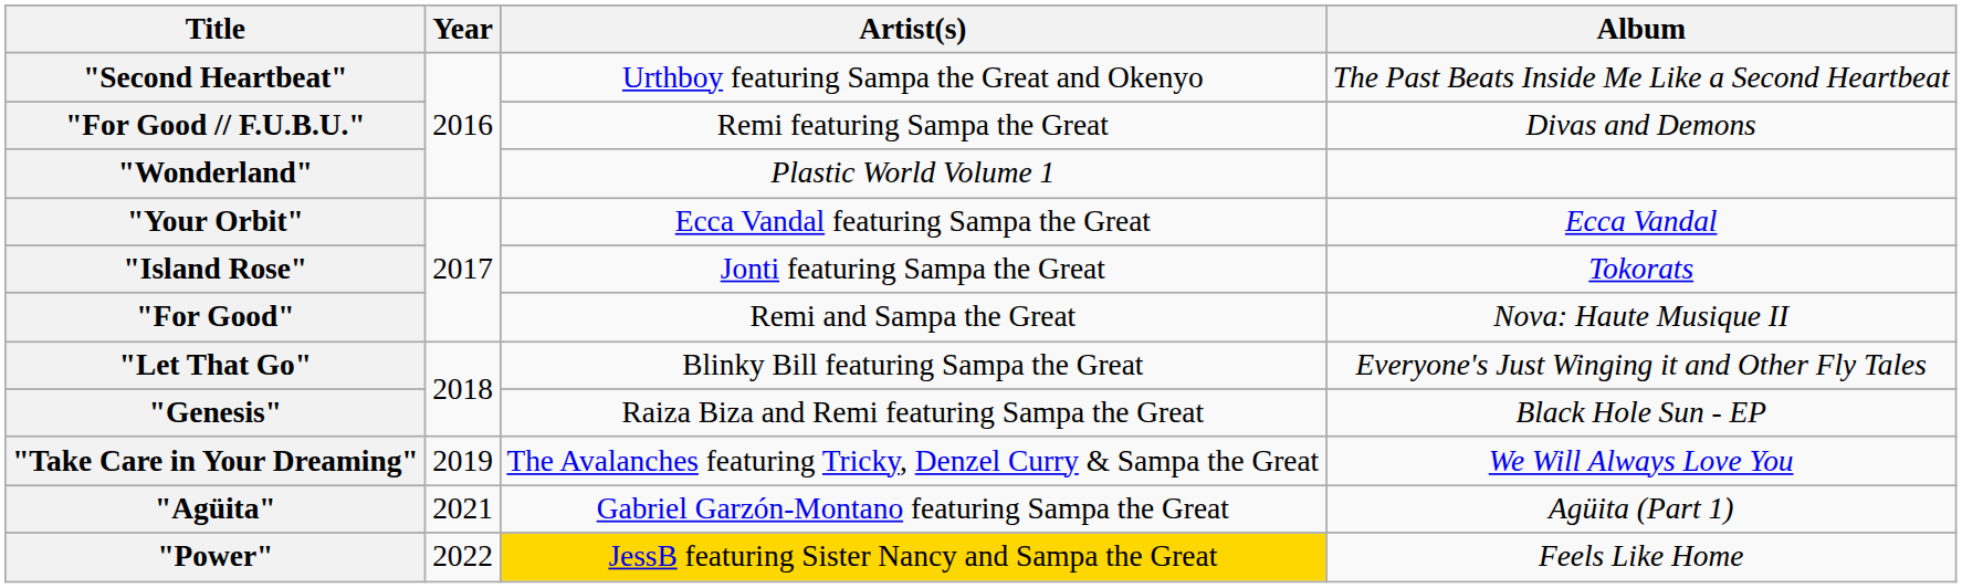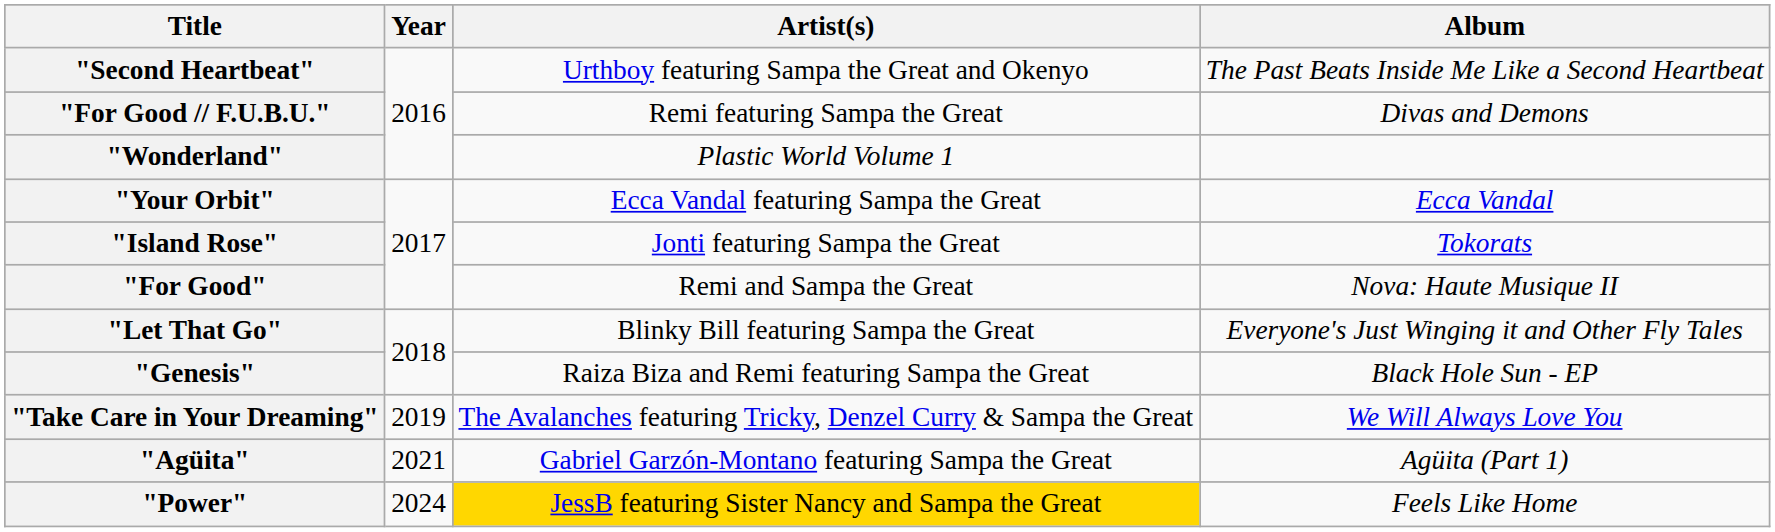 <table class="wikitable plainrowheaders" style="text-align:center;">
 <tr>
 <th>Title</th>
 <th>Year</th>
 <th>Artist(s)</th>
 <th>Album</th>
 </tr>
 <tr>
 <th scope="row">"Second Heartbeat"</th>
 <td rowspan="3">2016</td>
 <td><a href='#'>Urthboy</a> featuring Sampa the Great and Okenyo</td>
 <td><em>The Past Beats Inside Me Like a Second Heartbeat</em></td>
 </tr>
 <tr>
 <th scope="row">"For Good // F.U.B.U."</th>
 <td>Remi featuring Sampa the Great</td>
 <td><em>Divas and Demons</em></td>
 </tr>
 <tr>
 <th scope="row">"Wonderland"</th>
 <td><em>Plastic World Volume 1</em></td>
 </tr>
 <tr>
 <th scope="row">"Your Orbit"</th>
 <td rowspan="3">2017</td>
 <td><a href='#'>Ecca Vandal</a> featuring Sampa the Great</td>
 <td><em><a href='#'>Ecca Vandal</a></em></td>
 </tr>
 <tr>
 <th scope="row">"Island Rose"</th>
 <td><a href='#'>Jonti</a> featuring Sampa the Great</td>
 <td><em><a href='#'>Tokorats</a></em></td>
 </tr>
 <tr>
 <th scope="row">"For Good"</th>
 <td>Remi and Sampa the Great</td>
 <td><em>Nova: Haute Musique II</em></td>
 </tr>
 <tr>
 <th scope="row">"Let That Go"</th>
 <td rowspan="2">2018</td>
 <td>Blinky Bill featuring Sampa the Great</td>
 <td><em>Everyone's Just Winging it and Other Fly Tales</em></td>
 </tr>
 <tr>
 <th scope="row">"Genesis"</th>
 <td>Raiza Biza and Remi featuring Sampa the Great</td>
 <td><em>Black Hole Sun - EP</em></td>
 </tr>
 <tr>
 <th scope="row">"Take Care in Your Dreaming"</th>
 <td>2019</td>
 <td><a href='#'>The Avalanches</a> featuring <a href='#'>Tricky</a>, <a href='#'>Denzel Curry</a> & Sampa the Great</td>
 <td><em><a href='#'>We Will Always Love You</a></em></td>
 </tr>
 <tr>
 <th scope="row">"Agüita"</th>
 <td>2021</td>
 <td><a href='#'>Gabriel Garzón-Montano</a> featuring Sampa the Great</td>
 <td><em>Agüita (Part 1)</em></td>
 </tr>
 <tr>
 <th scope="row">"Power"</th>
-<td>2022</td>
+<td>2024</td>
 <td style="background: gold;"><a href='#'>JessB</a> featuring Sister Nancy and Sampa the Great</td>
 <td><em>Feels Like Home</em></td>
 </tr>
 </table>
